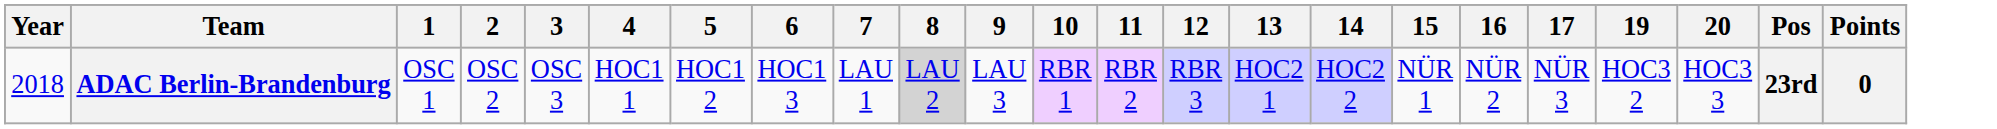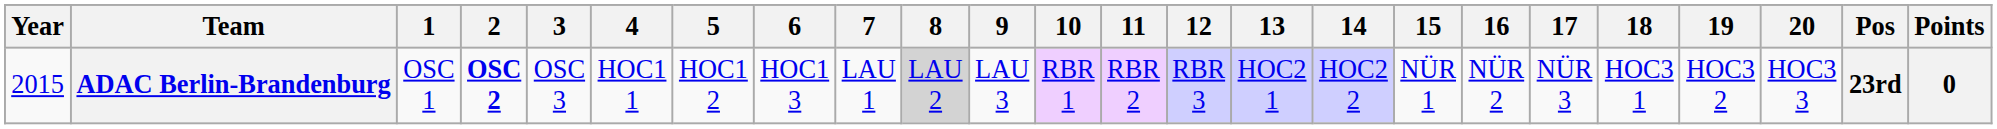 <table class="wikitable" style="text-align:center; font-size:85%;">
 <tr>
 <th>Year</th>
 <th>Team</th>
 <th>1</th>
 <th>2</th>
 <th>3</th>
 <th>4</th>
 <th>5</th>
 <th>6</th>
 <th>7</th>
 <th>8</th>
 <th>9</th>
 <th>10</th>
 <th>11</th>
 <th>12</th>
 <th>13</th>
 <th>14</th>
 <th>15</th>
 <th>16</th>
 <th>17</th>
+<th>18</th>
 <th>19</th>
 <th>20</th>
 <th>Pos</th>
 <th>Points</th>
 </tr>
 <tr>
-<td><a href='#'>2018</a></td>
+<td><a href='#'>2015</a></td>
 <th nowrap><a href='#'>ADAC Berlin-Brandenburg</a></th>
 <td><a href='#'>OSC<br>1</a></td>
-<td><a href='#'>OSC<br>2</a></td>
+<td><strong><a href='#'>OSC<br>2</a></strong></td>
 <td><a href='#'>OSC<br>3</a></td>
 <td><a href='#'>HOC1<br>1</a></td>
 <td><a href='#'>HOC1<br>2</a></td>
 <td><a href='#'>HOC1<br>3</a></td>
 <td><a href='#'>LAU<br>1</a></td>
 <td style="background: lightgrey;"><a href='#'>LAU<br>2</a></td>
 <td><a href='#'>LAU<br>3</a></td>
 <td style="background:#EFCFFF;"><a href='#'>RBR<br>1</a><br></td>
 <td style="background:#EFCFFF;"><a href='#'>RBR<br>2</a><br></td>
 <td style="background:#CFCFFF;"><a href='#'>RBR<br>3</a><br></td>
 <td style="background:#CFCFFF;"><a href='#'>HOC2<br>1</a><br></td>
 <td style="background:#CFCFFF;"><a href='#'>HOC2<br>2</a><br></td>
 <td><a href='#'>NÜR<br>1</a></td>
 <td><a href='#'>NÜR<br>2</a></td>
 <td><a href='#'>NÜR<br>3</a></td>
+<td><a href='#'>HOC3<br>1</a></td>
 <td><a href='#'>HOC3<br>2</a></td>
 <td><a href='#'>HOC3<br>3</a></td>
 <th>23rd</th>
 <th>0</th>
 </tr>
 </table>
